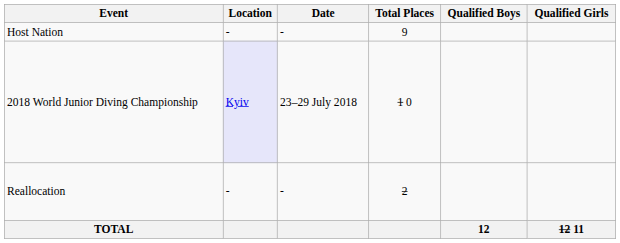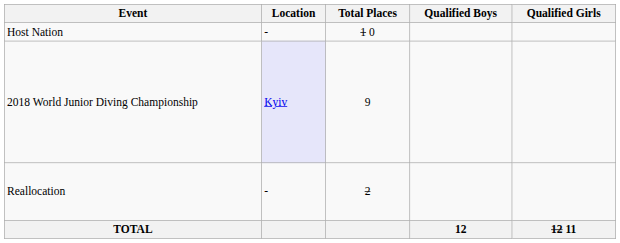 <table class="wikitable"  width=850>
 <tr>
 <th>Event</th>
 <th>Location</th>
-<th>Date</th>
 <th>Total Places</th>
 <th>Qualified Boys</th>
 <th>Qualified Girls</th>
 </tr>
 <tr>
 <td>Host Nation</td>
 <td>-</td>
-<td>-</td>
-<td align="center">9</td>
+<td align="center"><s>1</s> 0</td>
 <td><s></s></td>
 <td><s></s></td>
 </tr>
 <tr>
 <td>2018 World Junior Diving Championship</td>
 <td style="background: lavender;"> <a href='#'>Kyiv</a></td>
-<td>23–29 July 2018</td>
-<td align="center"><s>1</s> 0</td>
+<td align="center">9</td>
 <td><br><br><br><s></s><br><br><br><s></s><br><br><br></td>
 <td><br><s></s><br><br><s></s><br><br><br><s></s><br><s></s><br><br></td>
 </tr>
 <tr>
 <td>Reallocation</td>
-<td>-</td>
 <td>-</td>
 <td align="center"><s>2</s></td>
 <td><br><br><br></td>
 <td><br><br><br><br></td>
 </tr>
 <tr>
 <th>TOTAL</th>
 <th></th>
 <th></th>
-<th></th>
 <th>12</th>
 <th><s>12</s> 11</th>
 </tr>
 </table>
